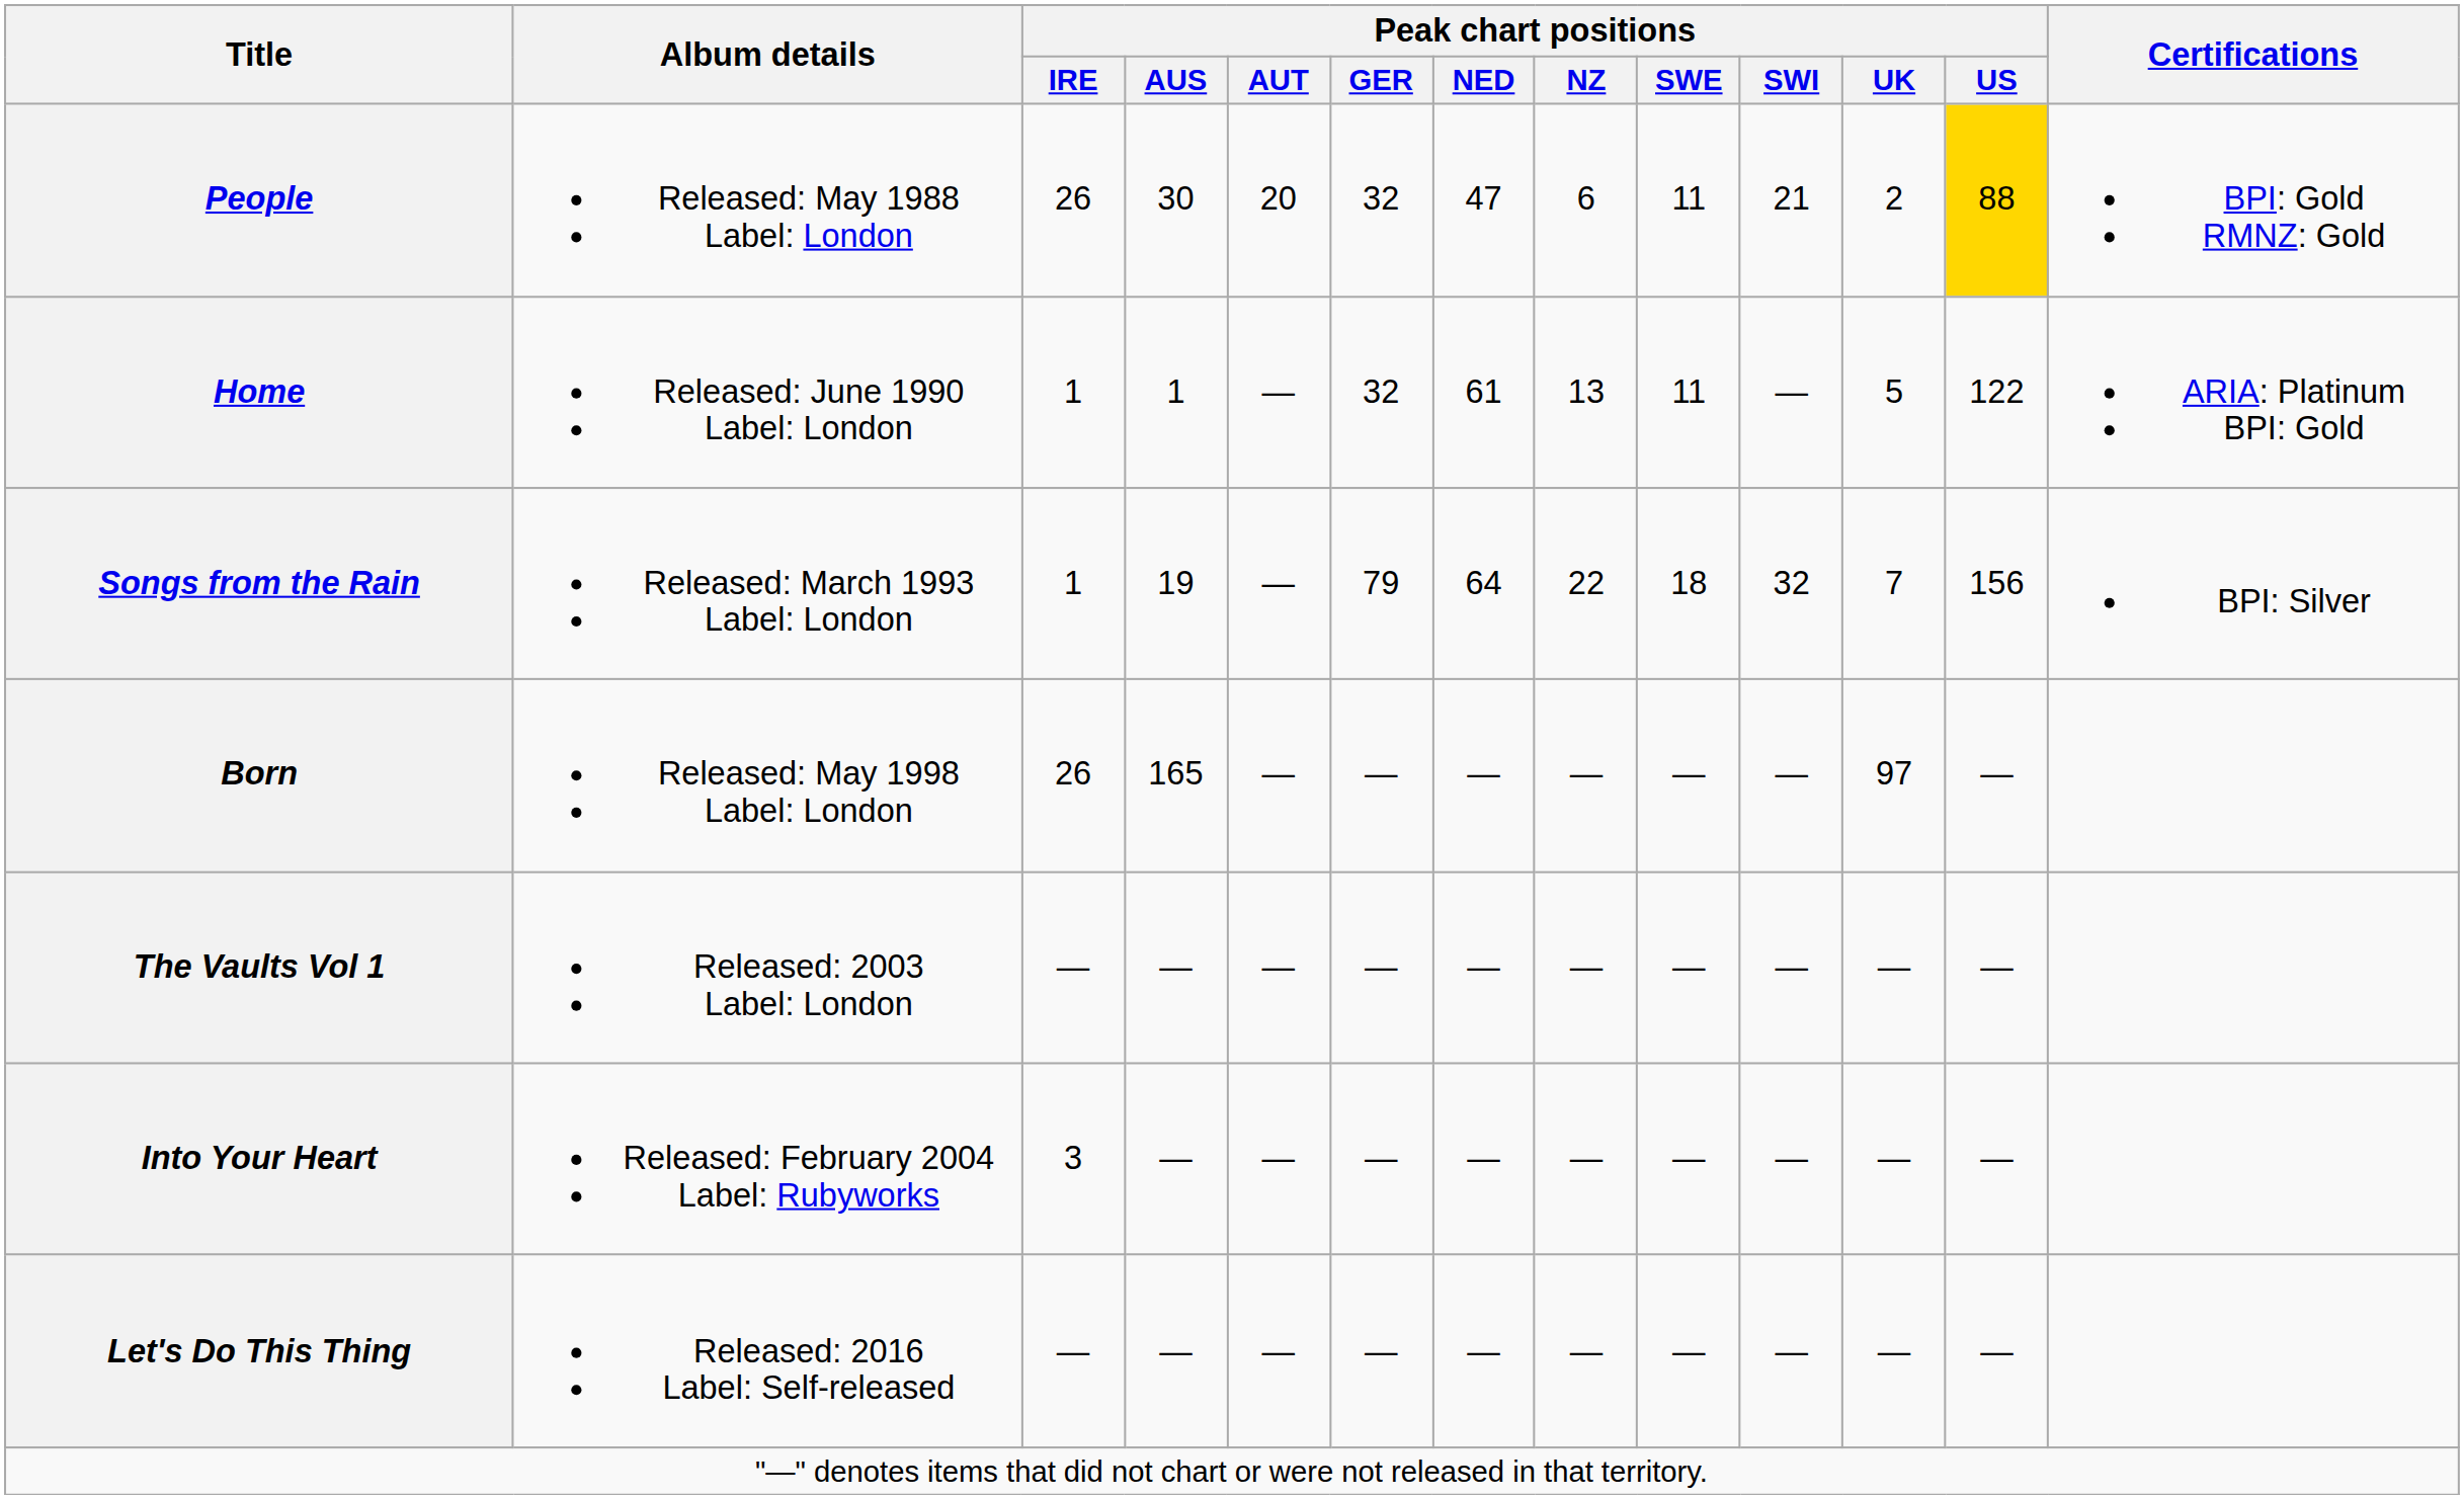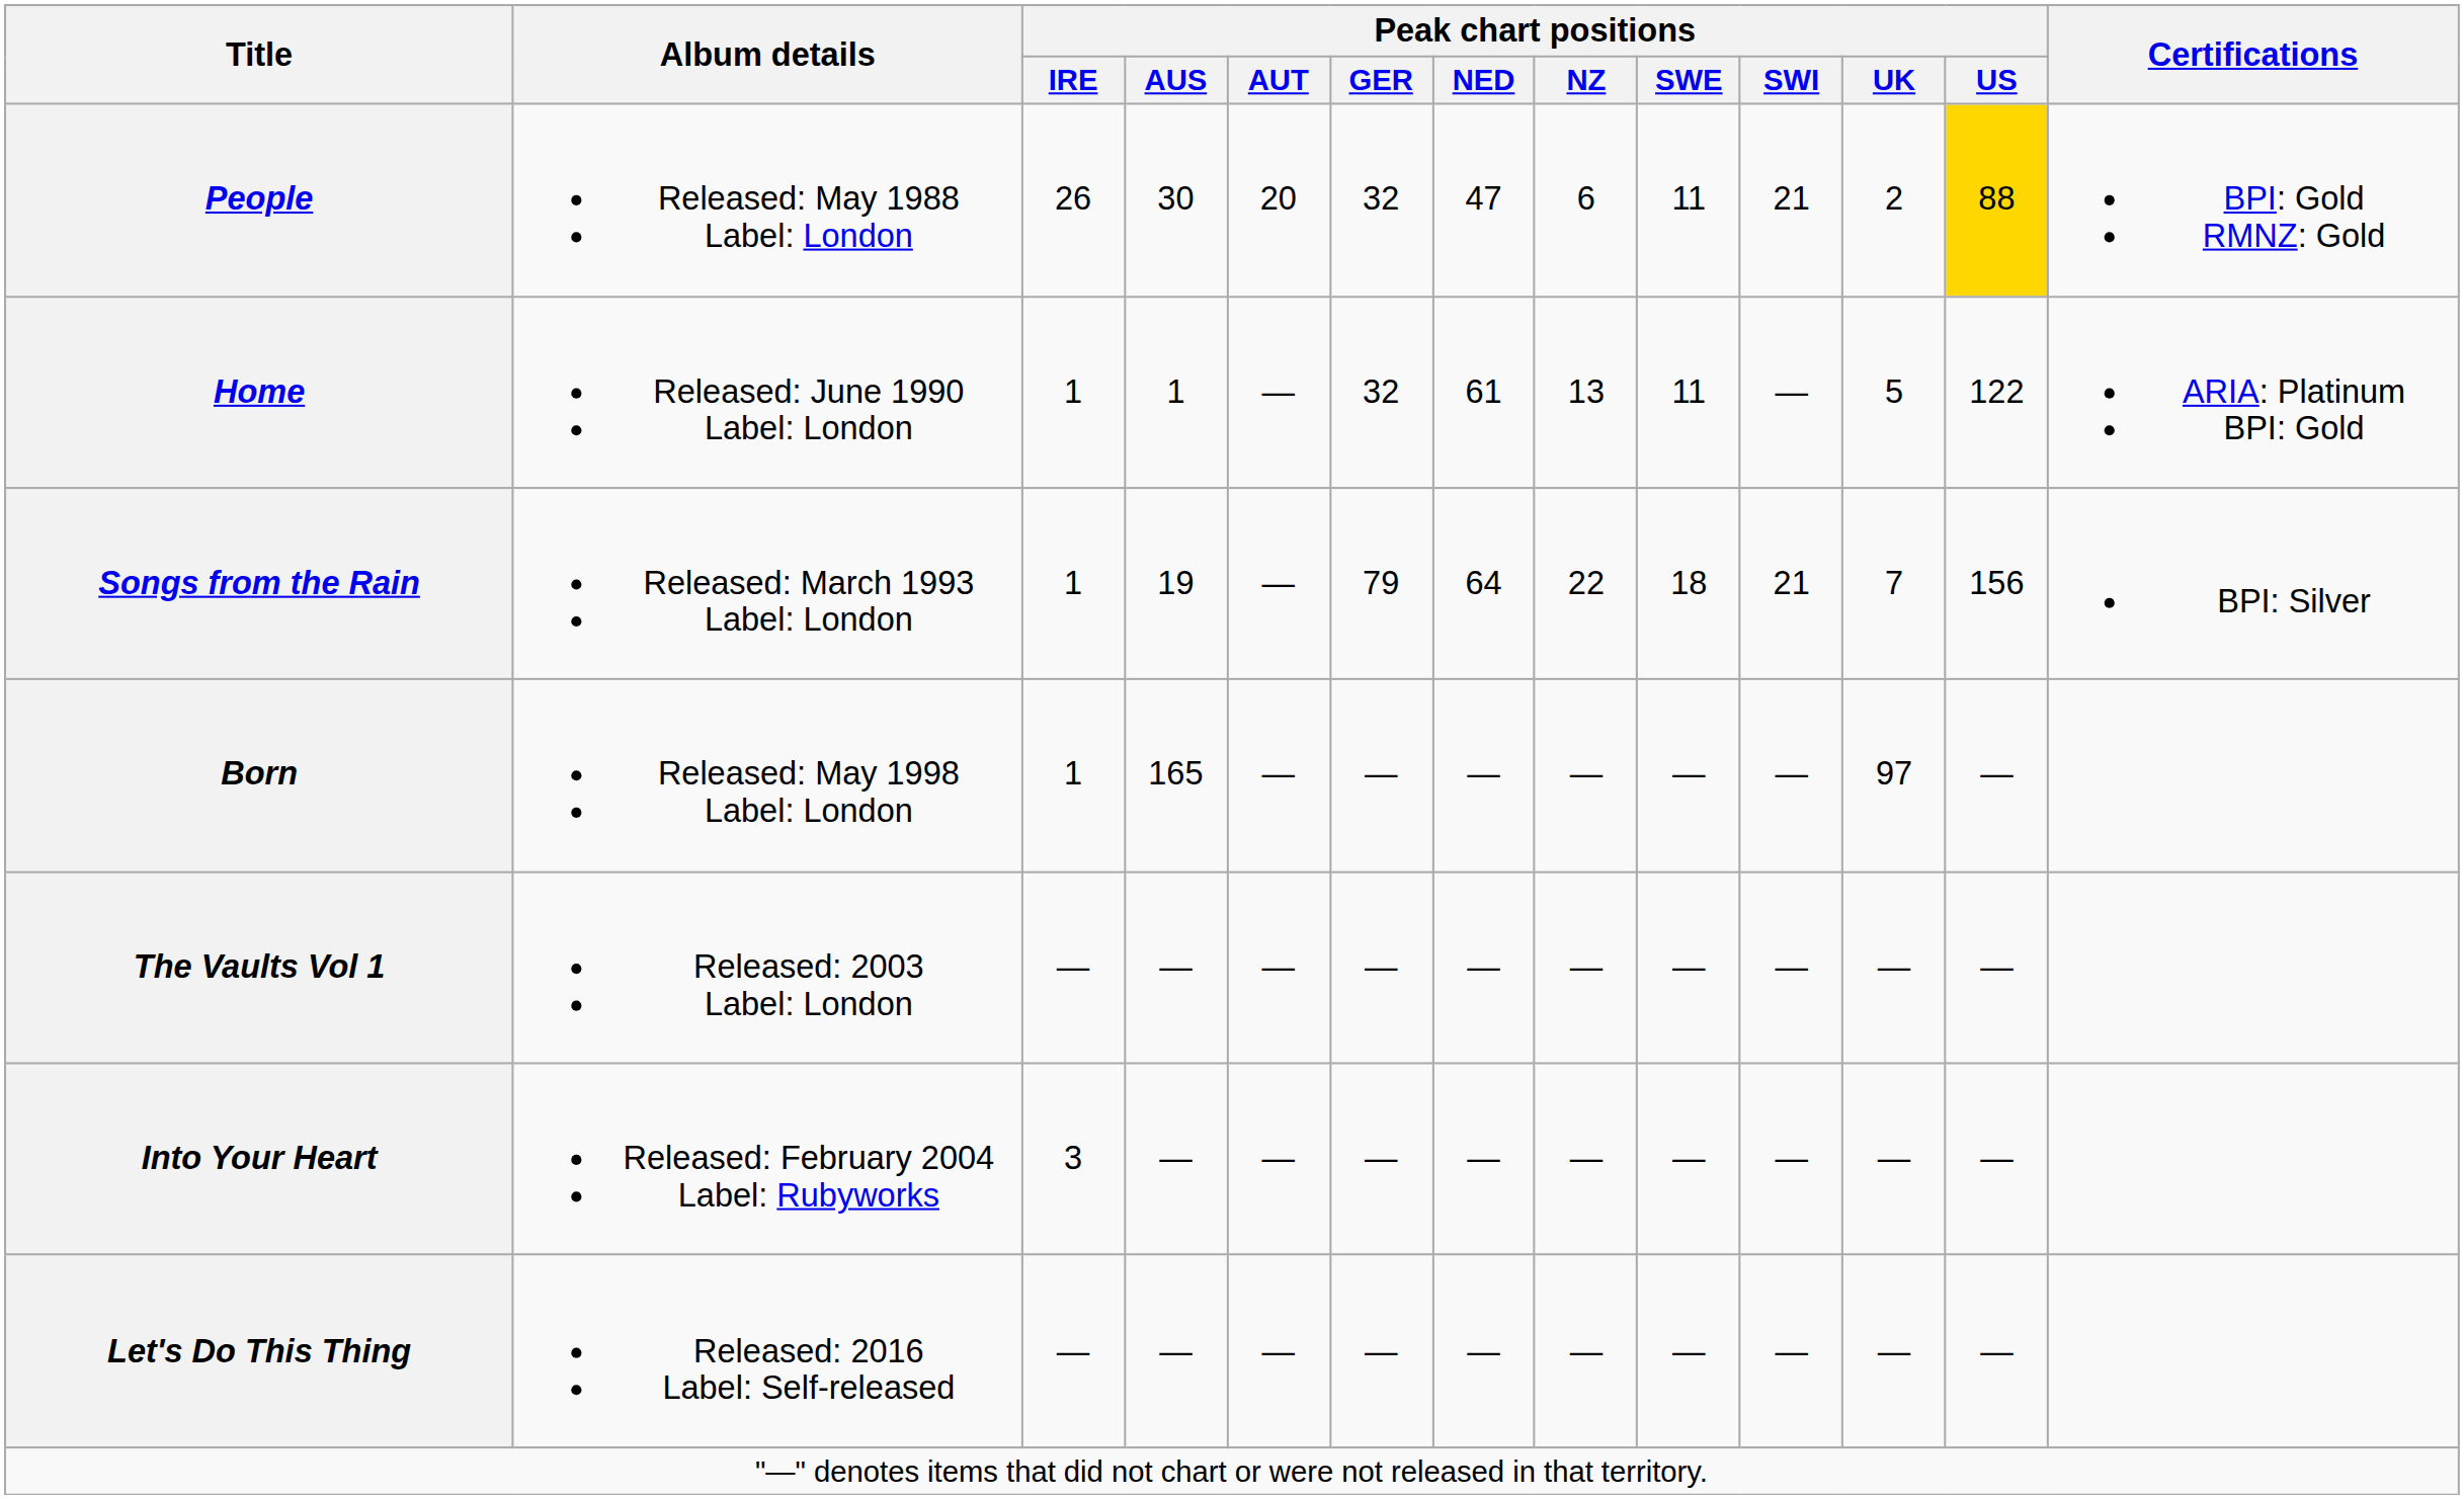 <table class="wikitable plainrowheaders" style="text-align:center;">
 <tr>
 <th scope="col" rowspan="2" style="width:15em;">Title</th>
 <th scope="col" rowspan="2" style="width:15em;">Album details</th>
 <th scope="col" colspan="10">Peak chart positions</th>
 <th rowspan="2" style="width:12em;"><a href='#'>Certifications</a></th>
 </tr>
 <tr>
 <th scope="col" style="width:3em;font-size:90%;"><a href='#'>IRE</a><br></th>
 <th scope="col" style="width:3em;font-size:90%;"><a href='#'>AUS</a><br></th>
 <th scope="col" style="width:3em;font-size:90%;"><a href='#'>AUT</a><br></th>
 <th scope="col" style="width:3em;font-size:90%;"><a href='#'>GER</a><br></th>
 <th scope="col" style="width:3em;font-size:90%;"><a href='#'>NED</a><br></th>
 <th scope="col" style="width:3em;font-size:90%;"><a href='#'>NZ</a><br></th>
 <th scope="col" style="width:3em;font-size:90%;"><a href='#'>SWE</a><br></th>
 <th scope="col" style="width:3em;font-size:90%;"><a href='#'>SWI</a><br></th>
 <th scope="col" style="width:3em;font-size:90%;"><a href='#'>UK</a><br></th>
 <th scope="col" style="width:3em;font-size:90%;"><a href='#'>US</a><br></th>
 </tr>
 <tr>
 <th scope="row"><em><a href='#'>People</a></em></th>
 <td><br><ul><li>Released: May 1988</li><li>Label: <a href='#'>London</a></li></ul></td>
 <td>26</td>
 <td>30</td>
 <td>20</td>
 <td>32</td>
 <td>47</td>
 <td>6</td>
 <td>11</td>
 <td>21</td>
 <td>2</td>
 <td style="background: gold;">88</td>
 <td><br><ul><li><a href='#'>BPI</a>: Gold</li><li><a href='#'>RMNZ</a>: Gold</li></ul></td>
 </tr>
 <tr>
 <th scope="row"><em><a href='#'>Home</a></em></th>
 <td><br><ul><li>Released: June 1990</li><li>Label: London</li></ul></td>
 <td>1</td>
 <td>1</td>
 <td>—</td>
 <td>32</td>
 <td>61</td>
 <td>13</td>
 <td>11</td>
 <td>—</td>
 <td>5</td>
 <td>122</td>
 <td><br><ul><li><a href='#'>ARIA</a>: Platinum</li><li>BPI: Gold</li></ul></td>
 </tr>
 <tr>
 <th scope="row"><em><a href='#'>Songs from the Rain</a></em></th>
 <td><br><ul><li>Released: March 1993</li><li>Label: London</li></ul></td>
 <td>1</td>
 <td>19</td>
 <td>—</td>
 <td>79</td>
 <td>64</td>
 <td>22</td>
 <td>18</td>
-<td>32</td>
+<td>21</td>
 <td>7</td>
 <td>156</td>
 <td><br><ul><li>BPI: Silver</li></ul></td>
 </tr>
 <tr>
 <th scope="row"><em>Born</em></th>
 <td><br><ul><li>Released: May 1998</li><li>Label: London</li></ul></td>
-<td>26</td>
+<td>1</td>
 <td>165</td>
 <td>—</td>
 <td>—</td>
 <td>—</td>
 <td>—</td>
 <td>—</td>
 <td>—</td>
 <td>97</td>
 <td>—</td>
 <td></td>
 </tr>
 <tr>
 <th scope="row"><em>The Vaults Vol 1</em></th>
 <td><br><ul><li>Released: 2003</li><li>Label: London</li></ul></td>
 <td>—</td>
 <td>—</td>
 <td>—</td>
 <td>—</td>
 <td>—</td>
 <td>—</td>
 <td>—</td>
 <td>—</td>
 <td>—</td>
 <td>—</td>
 <td></td>
 </tr>
 <tr>
 <th scope="row"><em>Into Your Heart</em></th>
 <td><br><ul><li>Released: February 2004</li><li>Label: <a href='#'>Rubyworks</a></li></ul></td>
 <td>3</td>
 <td>—</td>
 <td>—</td>
 <td>—</td>
 <td>—</td>
 <td>—</td>
 <td>—</td>
 <td>—</td>
 <td>—</td>
 <td>—</td>
 <td></td>
 </tr>
 <tr>
 <th scope="row"><em>Let's Do This Thing</em></th>
 <td><br><ul><li>Released: 2016</li><li>Label: Self-released</li></ul></td>
 <td>—</td>
 <td>—</td>
 <td>—</td>
 <td>—</td>
 <td>—</td>
 <td>—</td>
 <td>—</td>
 <td>—</td>
 <td>—</td>
 <td>—</td>
 <td></td>
 </tr>
 <tr>
 <td align="center" colspan="15" style="font-size:90%">"—" denotes items that did not chart or were not released in that territory.</td>
 </tr>
 </table>
